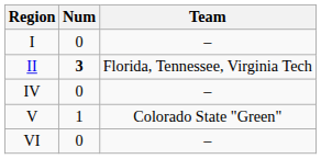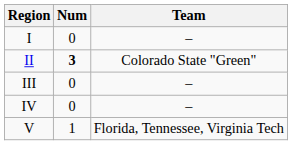 <table class="wikitable sortable" style="text-align:center">
 <tr>
 <th>Region</th>
 <th>Num</th>
 <th>Team</th>
 </tr>
 <tr>
 <td>I</td>
 <td>0</td>
 <td>–</td>
 </tr>
 <tr>
 <td><a href='#'>II</a></td>
 <td><strong>3</strong></td>
-<td>Florida, Tennessee, Virginia Tech</td>
+<td>Colorado State "Green"</td>
+</tr>
+<tr>
+<td>III</td>
+<td>0</td>
+<td>–</td>
 </tr>
 <tr>
 <td>IV</td>
 <td>0</td>
 <td>–</td>
 </tr>
 <tr>
 <td>V</td>
 <td>1</td>
-<td>Colorado State "Green"</td>
-</tr>
-<tr>
-<td>VI</td>
-<td>0</td>
-<td>–</td>
+<td>Florida, Tennessee, Virginia Tech</td>
 </tr>
 </table>
